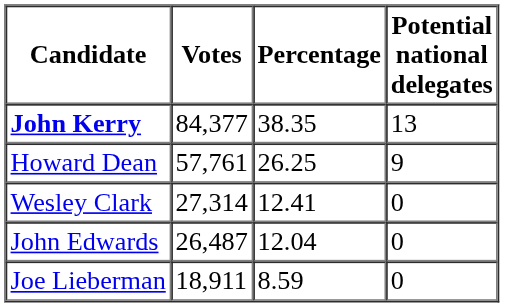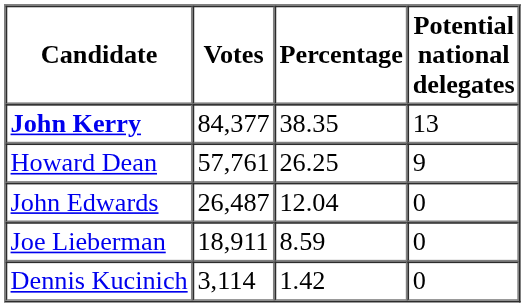 <table border="1" cellspacing="0" cellpadding="2">
 <tr ---->
 <th>Candidate</th>
 <th>Votes</th>
 <th>Percentage</th>
 <th>Potential<br>national<br>delegates</th>
 </tr>
 <tr ---->
 <td><strong><a href='#'>John Kerry</a></strong></td>
 <td>84,377</td>
 <td>38.35</td>
 <td>13</td>
 </tr>
 <tr ---->
 <td><a href='#'>Howard Dean</a></td>
 <td>57,761</td>
 <td>26.25</td>
 <td>9</td>
 </tr>
 <tr ---->
-<td><a href='#'>Wesley Clark</a></td>
-<td>27,314</td>
-<td>12.41</td>
-<td>0</td>
-</tr>
-<tr ---->
 <td><a href='#'>John Edwards</a></td>
 <td>26,487</td>
 <td>12.04</td>
 <td>0</td>
 </tr>
 <tr ---->
 <td><a href='#'>Joe Lieberman</a></td>
 <td>18,911</td>
 <td>8.59</td>
 <td>0</td>
 </tr>
 <tr ---->
+<td><a href='#'>Dennis Kucinich</a></td>
+<td>3,114</td>
+<td>1.42</td>
+<td>0</td>
+</tr>
+<tr ---->
 </tr>
 </table>
